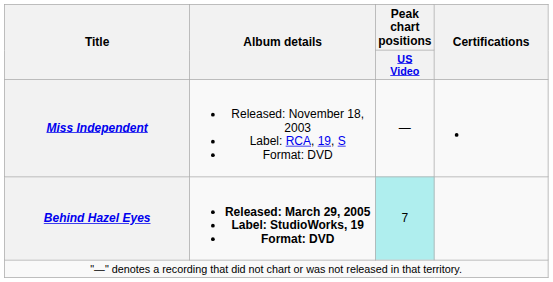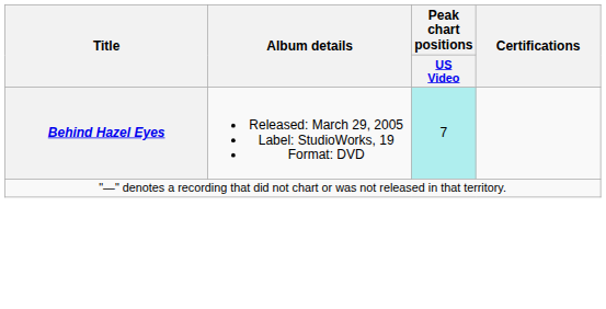 <table class="wikitable plainrowheaders" style="text-align:center;">
 <tr>
 <th scope="col" rowspan="2" style="width:15em;">Title</th>
 <th scope="col" rowspan="2" style="width:15em;">Album details</th>
 <th scope="col">Peak chart positions</th>
 <th scope="col" rowspan="2" style="width:9em;">Certifications</th>
 </tr>
 <tr>
 <th scope="col" style="width:3em;font-size:90%;"><a href='#'>US<br>Video</a><br></th>
 </tr>
 <tr>
-<th scope="row"><em><a href='#'>Miss Independent</a></em></th>
-<td><br><ul><li>Released: November 18, 2003</li><li>Label: <a href='#'>RCA</a>, <a href='#'>19</a>, <a href='#'>S</a></li><li>Format: DVD</li></ul></td>
-<td>—</td>
-<td><br><ul><li></li></ul></td>
-</tr>
-<tr>
 <th scope="row"><em><a href='#'>Behind Hazel Eyes</a></em></th>
-<td><strong><br><ul><li>Released: March 29, 2005</li><li>Label: StudioWorks, 19</li><li>Format: DVD</li></ul></strong></td>
+<td><br><ul><li>Released: March 29, 2005</li><li>Label: StudioWorks, 19</li><li>Format: DVD</li></ul></td>
 <td style="background: paleturquoise;">7</td>
 <td></td>
 </tr>
 <tr>
 <td colspan="4" style="font-size:90%">"—" denotes a recording that did not chart or was not released in that territory.</td>
 </tr>
 </table>
